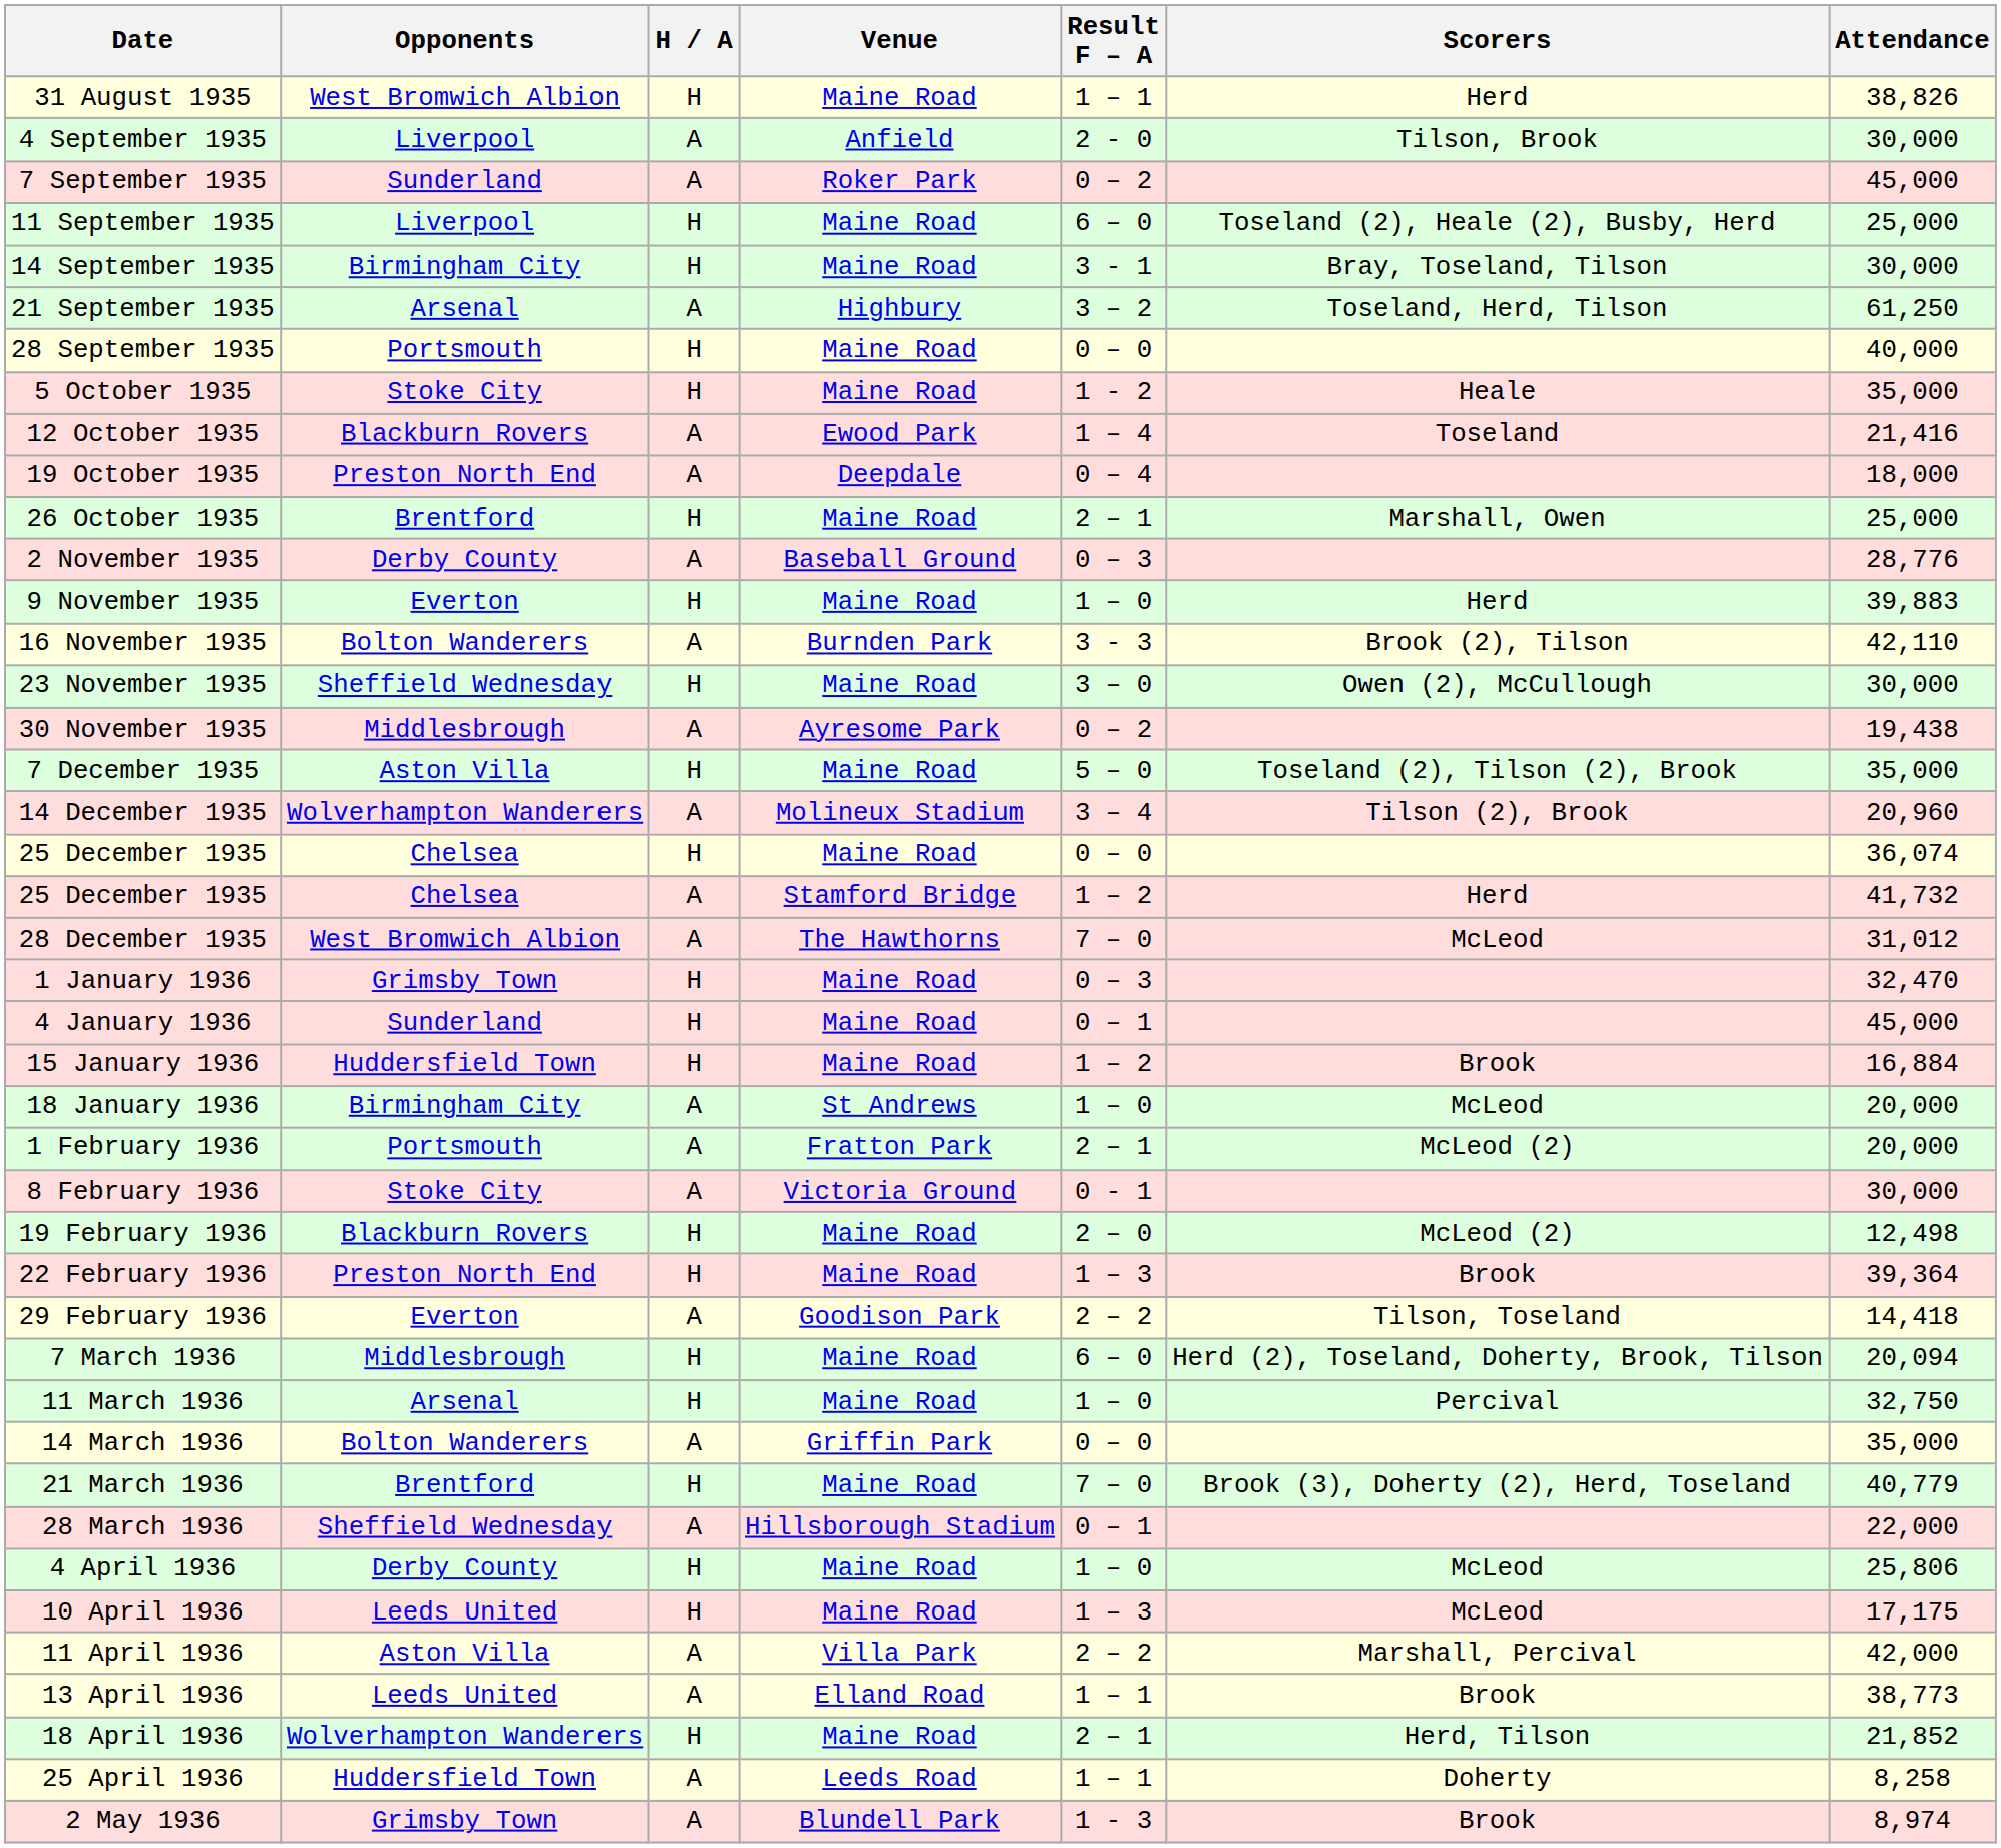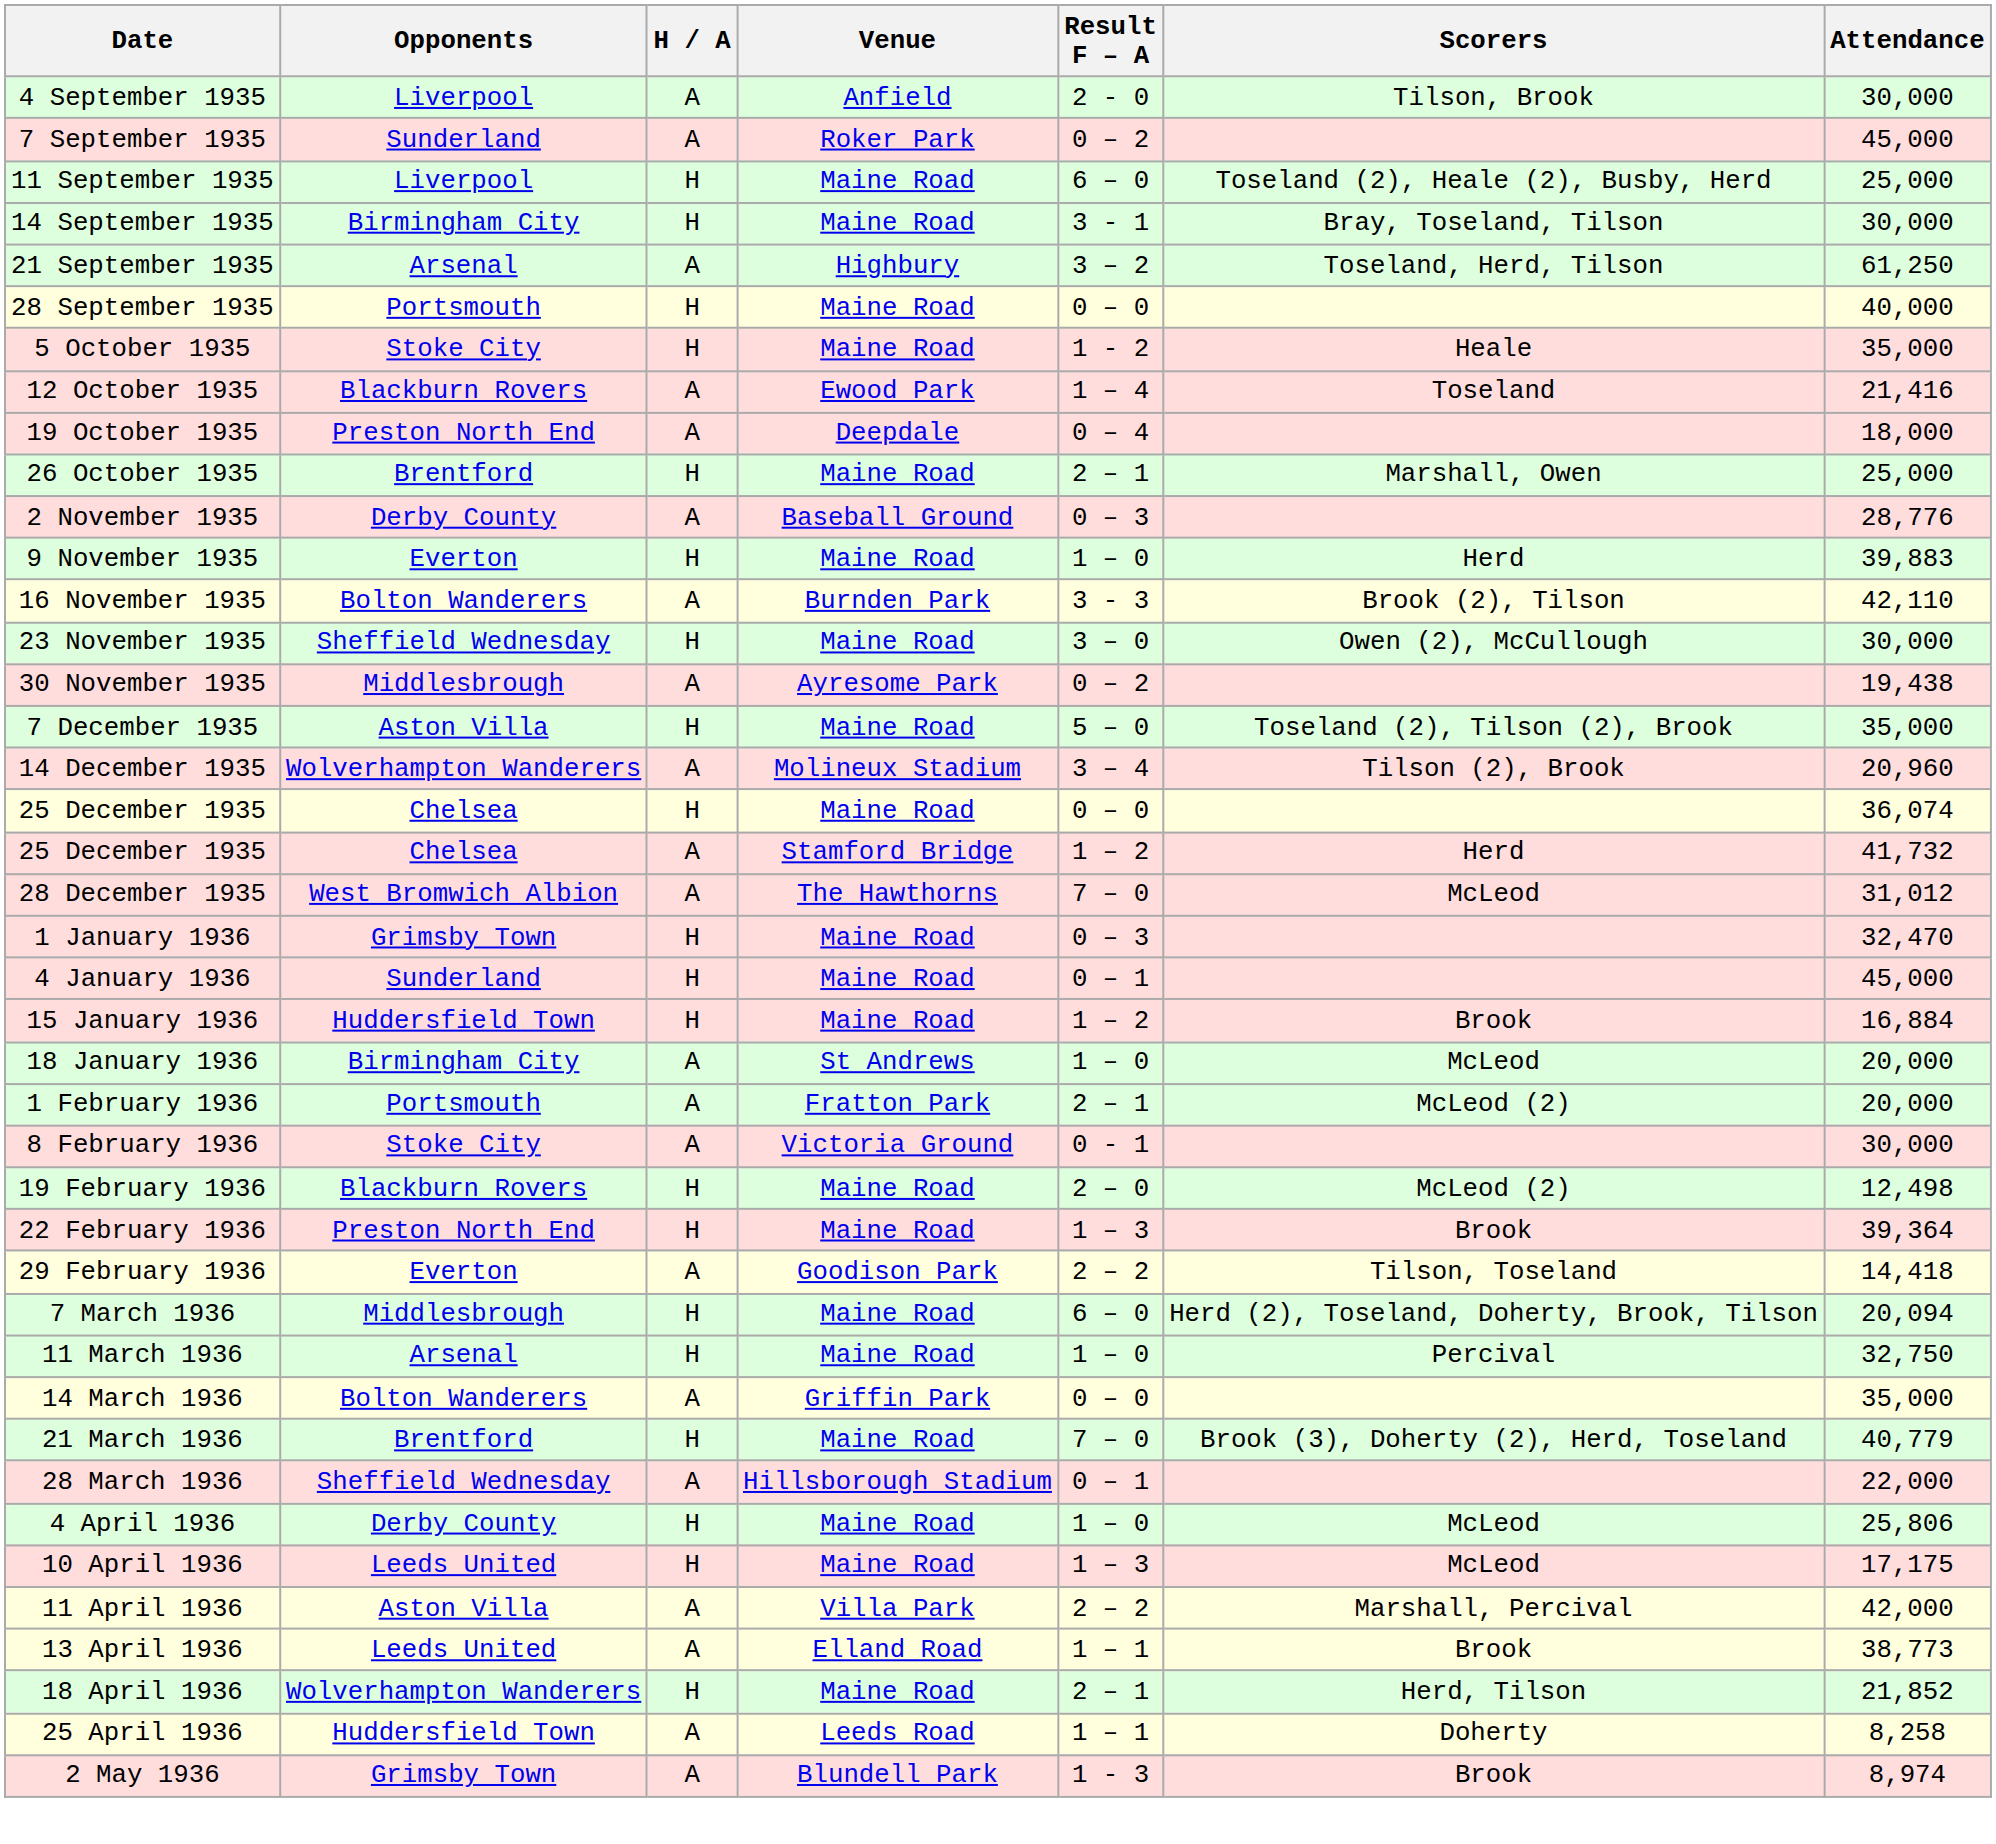 <table class="wikitable" style="text-align:center">
 <tr>
 <th>Date</th>
 <th>Opponents</th>
 <th>H / A</th>
 <th>Venue</th>
 <th>Result<br>F – A</th>
 <th>Scorers</th>
 <th>Attendance</th>
-</tr>
-<tr bgcolor="#ffffdd">
-<td>31 August 1935</td>
-<td><a href='#'>West Bromwich Albion</a></td>
-<td>H</td>
-<td><a href='#'>Maine Road</a></td>
-<td>1 – 1</td>
-<td>Herd</td>
-<td>38,826</td>
 </tr>
 <tr bgcolor="#ddffdd">
 <td>4 September 1935</td>
 <td><a href='#'>Liverpool</a></td>
 <td>A</td>
 <td><a href='#'>Anfield</a></td>
 <td>2 - 0</td>
 <td>Tilson, Brook</td>
 <td>30,000</td>
 </tr>
 <tr bgcolor="#ffdddd">
 <td>7 September 1935</td>
 <td><a href='#'>Sunderland</a></td>
 <td>A</td>
 <td><a href='#'>Roker Park</a></td>
 <td>0 – 2</td>
 <td></td>
 <td>45,000</td>
 </tr>
 <tr bgcolor="#ddffdd">
 <td>11 September 1935</td>
 <td><a href='#'>Liverpool</a></td>
 <td>H</td>
 <td><a href='#'>Maine Road</a></td>
 <td>6 – 0</td>
 <td>Toseland (2), Heale (2), Busby, Herd</td>
 <td>25,000</td>
 </tr>
 <tr bgcolor="#ddffdd">
 <td>14 September 1935</td>
 <td><a href='#'>Birmingham City</a></td>
 <td>H</td>
 <td><a href='#'>Maine Road</a></td>
 <td>3 - 1</td>
 <td>Bray, Toseland, Tilson</td>
 <td>30,000</td>
 </tr>
 <tr bgcolor="#ddffdd">
 <td>21 September 1935</td>
 <td><a href='#'>Arsenal</a></td>
 <td>A</td>
 <td><a href='#'>Highbury</a></td>
 <td>3 – 2</td>
 <td>Toseland, Herd, Tilson</td>
 <td>61,250</td>
 </tr>
 <tr bgcolor="#ffffdd">
 <td>28 September 1935</td>
 <td><a href='#'>Portsmouth</a></td>
 <td>H</td>
 <td><a href='#'>Maine Road</a></td>
 <td>0 – 0</td>
 <td></td>
 <td>40,000</td>
 </tr>
 <tr bgcolor="#ffdddd">
 <td>5 October 1935</td>
 <td><a href='#'>Stoke City</a></td>
 <td>H</td>
 <td><a href='#'>Maine Road</a></td>
 <td>1 - 2</td>
 <td>Heale</td>
 <td>35,000</td>
 </tr>
 <tr bgcolor="#ffdddd">
 <td>12 October 1935</td>
 <td><a href='#'>Blackburn Rovers</a></td>
 <td>A</td>
 <td><a href='#'>Ewood Park</a></td>
 <td>1 – 4</td>
 <td>Toseland</td>
 <td>21,416</td>
 </tr>
 <tr bgcolor="#ffdddd">
 <td>19 October 1935</td>
 <td><a href='#'>Preston North End</a></td>
 <td>A</td>
 <td><a href='#'>Deepdale</a></td>
 <td>0 – 4</td>
 <td></td>
 <td>18,000</td>
 </tr>
 <tr bgcolor="#ddffdd">
 <td>26 October 1935</td>
 <td><a href='#'>Brentford</a></td>
 <td>H</td>
 <td><a href='#'>Maine Road</a></td>
 <td>2 – 1</td>
 <td>Marshall, Owen</td>
 <td>25,000</td>
 </tr>
 <tr bgcolor="#ffdddd">
 <td>2 November 1935</td>
 <td><a href='#'>Derby County</a></td>
 <td>A</td>
 <td><a href='#'>Baseball Ground</a></td>
 <td>0 – 3</td>
 <td></td>
 <td>28,776</td>
 </tr>
 <tr bgcolor="#ddffdd">
 <td>9 November 1935</td>
 <td><a href='#'>Everton</a></td>
 <td>H</td>
 <td><a href='#'>Maine Road</a></td>
 <td>1 – 0</td>
 <td>Herd</td>
 <td>39,883</td>
 </tr>
 <tr bgcolor="#ffffdd">
 <td>16 November 1935</td>
 <td><a href='#'>Bolton Wanderers</a></td>
 <td>A</td>
 <td><a href='#'>Burnden Park</a></td>
 <td>3 - 3</td>
 <td>Brook (2), Tilson</td>
 <td>42,110</td>
 </tr>
 <tr bgcolor="#ddffdd">
 <td>23 November 1935</td>
 <td><a href='#'>Sheffield Wednesday</a></td>
 <td>H</td>
 <td><a href='#'>Maine Road</a></td>
 <td>3 – 0</td>
 <td>Owen (2), McCullough</td>
 <td>30,000</td>
 </tr>
 <tr bgcolor="#ffdddd">
 <td>30 November 1935</td>
 <td><a href='#'>Middlesbrough</a></td>
 <td>A</td>
 <td><a href='#'>Ayresome Park</a></td>
 <td>0 – 2</td>
 <td></td>
 <td>19,438</td>
 </tr>
 <tr bgcolor="#ddffdd">
 <td>7 December 1935</td>
 <td><a href='#'>Aston Villa</a></td>
 <td>H</td>
 <td><a href='#'>Maine Road</a></td>
 <td>5 – 0</td>
 <td>Toseland (2), Tilson (2), Brook</td>
 <td>35,000</td>
 </tr>
 <tr bgcolor="#ffdddd">
 <td>14 December 1935</td>
 <td><a href='#'>Wolverhampton Wanderers</a></td>
 <td>A</td>
 <td><a href='#'>Molineux Stadium</a></td>
 <td>3 – 4</td>
 <td>Tilson (2), Brook</td>
 <td>20,960</td>
 </tr>
 <tr bgcolor="#ffffdd">
 <td>25 December 1935</td>
 <td><a href='#'>Chelsea</a></td>
 <td>H</td>
 <td><a href='#'>Maine Road</a></td>
 <td>0 – 0</td>
 <td></td>
 <td>36,074</td>
 </tr>
 <tr bgcolor="#ffdddd">
 <td>25 December 1935</td>
 <td><a href='#'>Chelsea</a></td>
 <td>A</td>
 <td><a href='#'>Stamford Bridge</a></td>
 <td>1 – 2</td>
 <td>Herd</td>
 <td>41,732</td>
 </tr>
 <tr bgcolor="#ffdddd">
 <td>28 December 1935</td>
 <td><a href='#'>West Bromwich Albion</a></td>
 <td>A</td>
 <td><a href='#'>The Hawthorns</a></td>
 <td>7 – 0</td>
 <td>McLeod</td>
 <td>31,012</td>
 </tr>
 <tr bgcolor="#ffdddd">
 <td>1 January 1936</td>
 <td><a href='#'>Grimsby Town</a></td>
 <td>H</td>
 <td><a href='#'>Maine Road</a></td>
 <td>0 – 3</td>
 <td></td>
 <td>32,470</td>
 </tr>
 <tr bgcolor="#ffdddd">
 <td>4 January 1936</td>
 <td><a href='#'>Sunderland</a></td>
 <td>H</td>
 <td><a href='#'>Maine Road</a></td>
 <td>0 – 1</td>
 <td></td>
 <td>45,000</td>
 </tr>
 <tr bgcolor="#ffdddd">
 <td>15 January 1936</td>
 <td><a href='#'>Huddersfield Town</a></td>
 <td>H</td>
 <td><a href='#'>Maine Road</a></td>
 <td>1 – 2</td>
 <td>Brook</td>
 <td>16,884</td>
 </tr>
 <tr bgcolor="#ddffdd">
 <td>18 January 1936</td>
 <td><a href='#'>Birmingham City</a></td>
 <td>A</td>
 <td><a href='#'>St Andrews</a></td>
 <td>1 – 0</td>
 <td>McLeod</td>
 <td>20,000</td>
 </tr>
 <tr bgcolor="#ddffdd">
 <td>1 February 1936</td>
 <td><a href='#'>Portsmouth</a></td>
 <td>A</td>
 <td><a href='#'>Fratton Park</a></td>
 <td>2 – 1</td>
 <td>McLeod (2)</td>
 <td>20,000</td>
 </tr>
 <tr bgcolor="#ffdddd">
 <td>8 February 1936</td>
 <td><a href='#'>Stoke City</a></td>
 <td>A</td>
 <td><a href='#'>Victoria Ground</a></td>
 <td>0 - 1</td>
 <td></td>
 <td>30,000</td>
 </tr>
 <tr bgcolor="#ddffdd">
 <td>19 February 1936</td>
 <td><a href='#'>Blackburn Rovers</a></td>
 <td>H</td>
 <td><a href='#'>Maine Road</a></td>
 <td>2 – 0</td>
 <td>McLeod (2)</td>
 <td>12,498</td>
 </tr>
 <tr bgcolor="#ffdddd">
 <td>22 February 1936</td>
 <td><a href='#'>Preston North End</a></td>
 <td>H</td>
 <td><a href='#'>Maine Road</a></td>
 <td>1 – 3</td>
 <td>Brook</td>
 <td>39,364</td>
 </tr>
 <tr bgcolor="#ffffdd">
 <td>29 February 1936</td>
 <td><a href='#'>Everton</a></td>
 <td>A</td>
 <td><a href='#'>Goodison Park</a></td>
 <td>2 – 2</td>
 <td>Tilson, Toseland</td>
 <td>14,418</td>
 </tr>
 <tr bgcolor="#ddffdd">
 <td>7 March 1936</td>
 <td><a href='#'>Middlesbrough</a></td>
 <td>H</td>
 <td><a href='#'>Maine Road</a></td>
 <td>6 – 0</td>
 <td>Herd (2), Toseland, Doherty, Brook, Tilson</td>
 <td>20,094</td>
 </tr>
 <tr bgcolor="#ddffdd">
 <td>11 March 1936</td>
 <td><a href='#'>Arsenal</a></td>
 <td>H</td>
 <td><a href='#'>Maine Road</a></td>
 <td>1 – 0</td>
 <td>Percival</td>
 <td>32,750</td>
 </tr>
 <tr bgcolor="#ffffdd">
 <td>14 March 1936</td>
 <td><a href='#'>Bolton Wanderers</a></td>
 <td>A</td>
 <td><a href='#'>Griffin Park</a></td>
 <td>0 – 0</td>
 <td></td>
 <td>35,000</td>
 </tr>
 <tr bgcolor="#ddffdd">
 <td>21 March 1936</td>
 <td><a href='#'>Brentford</a></td>
 <td>H</td>
 <td><a href='#'>Maine Road</a></td>
 <td>7 – 0</td>
 <td>Brook (3), Doherty (2), Herd, Toseland</td>
 <td>40,779</td>
 </tr>
 <tr bgcolor="#ffdddd">
 <td>28 March 1936</td>
 <td><a href='#'>Sheffield Wednesday</a></td>
 <td>A</td>
 <td><a href='#'>Hillsborough Stadium</a></td>
 <td>0 – 1</td>
 <td></td>
 <td>22,000</td>
 </tr>
 <tr bgcolor="#ddffdd">
 <td>4 April 1936</td>
 <td><a href='#'>Derby County</a></td>
 <td>H</td>
 <td><a href='#'>Maine Road</a></td>
 <td>1 – 0</td>
 <td>McLeod</td>
 <td>25,806</td>
 </tr>
 <tr bgcolor="#ffdddd">
 <td>10 April 1936</td>
 <td><a href='#'>Leeds United</a></td>
 <td>H</td>
 <td><a href='#'>Maine Road</a></td>
 <td>1 – 3</td>
 <td>McLeod</td>
 <td>17,175</td>
 </tr>
 <tr bgcolor="#ffffdd">
 <td>11 April 1936</td>
 <td><a href='#'>Aston Villa</a></td>
 <td>A</td>
 <td><a href='#'>Villa Park</a></td>
 <td>2 – 2</td>
 <td>Marshall, Percival</td>
 <td>42,000</td>
 </tr>
 <tr bgcolor="#ffffdd">
 <td>13 April 1936</td>
 <td><a href='#'>Leeds United</a></td>
 <td>A</td>
 <td><a href='#'>Elland Road</a></td>
 <td>1 – 1</td>
 <td>Brook</td>
 <td>38,773</td>
 </tr>
 <tr bgcolor="#ddffdd">
 <td>18 April 1936</td>
 <td><a href='#'>Wolverhampton Wanderers</a></td>
 <td>H</td>
 <td><a href='#'>Maine Road</a></td>
 <td>2 – 1</td>
 <td>Herd, Tilson</td>
 <td>21,852</td>
 </tr>
 <tr bgcolor="#ffffdd">
 <td>25 April 1936</td>
 <td><a href='#'>Huddersfield Town</a></td>
 <td>A</td>
 <td><a href='#'>Leeds Road</a></td>
 <td>1 – 1</td>
 <td>Doherty</td>
 <td>8,258</td>
 </tr>
 <tr bgcolor="#ffdddd">
 <td>2 May 1936</td>
 <td><a href='#'>Grimsby Town</a></td>
 <td>A</td>
 <td><a href='#'>Blundell Park</a></td>
 <td>1 - 3</td>
 <td>Brook</td>
 <td>8,974</td>
 </tr>
 </table>
